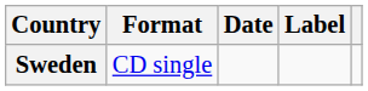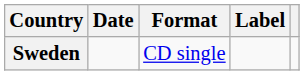 <table class="wikitable plainrowheaders">
 <tr>
 <th scope="col">Country</th>
+<th scope="col">Date</th>
 <th scope="col">Format</th>
-<th scope="col">Date</th>
 <th scope="col">Label</th>
 <th scope="col"></th>
 </tr>
 <tr>
 <th scope="row">Sweden</th>
+<td></td>
 <td><a href='#'>CD single</a></td>
-<td></td>
 <td></td>
 <td></td>
 </tr>
 </table>
